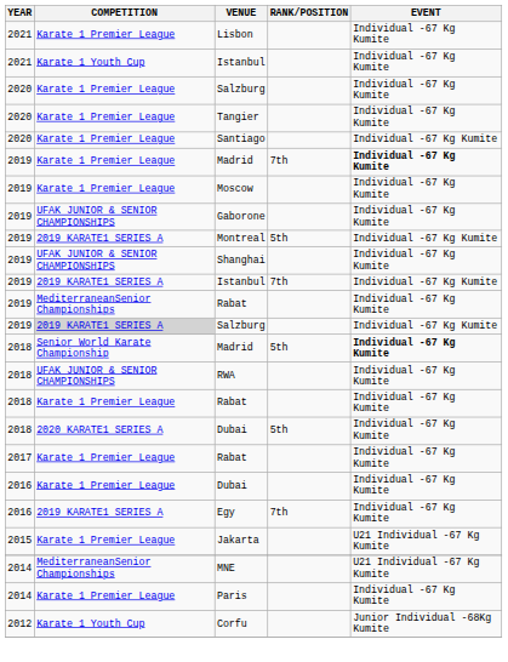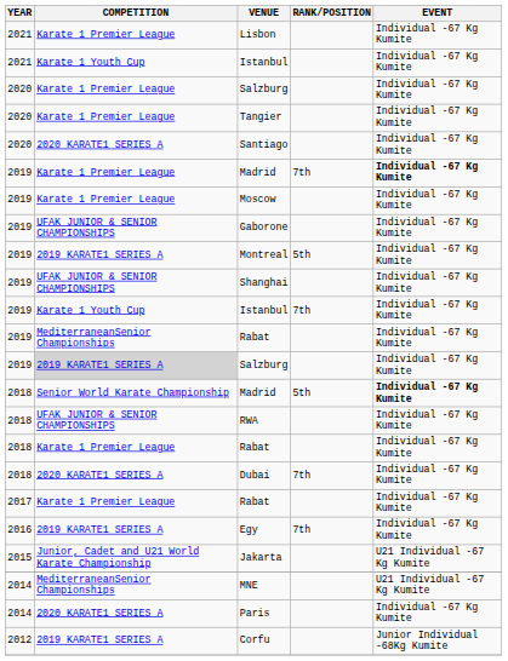 <table class="wikitable sortable" style="font-size: 95%;">
 <tr>
 <th>YEAR</th>
 <th>COMPETITION</th>
 <th>VENUE</th>
 <th>RANK/POSITION</th>
 <th>EVENT</th>
 </tr>
 <tr>
 <td>2021</td>
 <td><a href='#'>Karate 1 Premier League</a></td>
 <td>Lisbon </td>
 <td></td>
 <td>Individual -67 Kg Kumite </td>
 </tr>
 <tr>
 <td>2021</td>
 <td><a href='#'>Karate 1 Youth Cup</a></td>
 <td>Istanbul </td>
 <td></td>
 <td>Individual -67 Kg Kumite </td>
 </tr>
 <tr>
 <td>2020</td>
 <td><a href='#'>Karate 1 Premier League</a></td>
 <td>Salzburg </td>
 <td></td>
 <td>Individual -67 Kg Kumite </td>
 </tr>
 <tr>
 <td>2020</td>
 <td><a href='#'>Karate 1 Premier League</a></td>
 <td>Tangier </td>
 <td></td>
 <td>Individual -67 Kg Kumite </td>
 </tr>
 <tr>
 <td>2020</td>
-<td><a href='#'>Karate 1 Premier League</a></td>
+<td><a href='#'>2020 KARATE1 SERIES A</a></td>
 <td>Santiago </td>
 <td></td>
 <td>Individual -67 Kg Kumite</td>
 </tr>
 <tr>
 <td>2019</td>
 <td><a href='#'>Karate 1 Premier League</a></td>
 <td>Madrid </td>
 <td>7th</td>
 <td><strong>Individual -67 Kg Kumite </strong></td>
 </tr>
 <tr>
 <td>2019</td>
 <td><a href='#'>Karate 1 Premier League</a></td>
 <td>Moscow </td>
 <td></td>
 <td>Individual -67 Kg Kumite </td>
 </tr>
 <tr>
 <td>2019</td>
 <td><a href='#'>UFAK JUNIOR & SENIOR CHAMPIONSHIPS</a></td>
 <td>Gaborone </td>
 <td></td>
 <td>Individual -67 Kg Kumite </td>
 </tr>
 <tr>
 <td>2019</td>
 <td><a href='#'>2019 KARATE1 SERIES A</a></td>
 <td>Montreal </td>
 <td>5th</td>
 <td>Individual -67 Kg Kumite</td>
 </tr>
 <tr>
 <td>2019</td>
 <td><a href='#'>UFAK JUNIOR & SENIOR CHAMPIONSHIPS</a></td>
 <td>Shanghai </td>
 <td></td>
 <td>Individual -67 Kg Kumite </td>
 </tr>
 <tr>
 <td>2019</td>
-<td><a href='#'>2019 KARATE1 SERIES A</a></td>
+<td><a href='#'>Karate 1 Youth Cup</a></td>
 <td>Istanbul </td>
 <td>7th</td>
 <td>Individual -67 Kg Kumite</td>
 </tr>
 <tr>
 <td>2019</td>
 <td><a href='#'>MediterraneanSenior Championships</a></td>
 <td>Rabat </td>
 <td></td>
 <td>Individual -67 Kg Kumite </td>
 </tr>
 <tr>
 <td>2019</td>
 <td style="background: lightgrey;"><a href='#'>2019 KARATE1 SERIES A</a></td>
 <td>Salzburg </td>
 <td></td>
 <td>Individual -67 Kg Kumite</td>
 </tr>
 <tr>
 <td>2018</td>
 <td><a href='#'>Senior World Karate Championship</a></td>
 <td>Madrid </td>
 <td>5th</td>
 <td><strong>Individual -67 Kg Kumite </strong></td>
 </tr>
 <tr>
 <td>2018</td>
 <td><a href='#'>UFAK JUNIOR & SENIOR CHAMPIONSHIPS</a></td>
 <td>RWA </td>
 <td></td>
 <td>Individual -67 Kg Kumite </td>
 </tr>
 <tr>
 <td>2018</td>
 <td><a href='#'>Karate 1 Premier League</a></td>
 <td>Rabat </td>
 <td></td>
 <td>Individual -67 Kg Kumite </td>
 </tr>
 <tr>
 <td>2018</td>
 <td><a href='#'>2020 KARATE1 SERIES A</a></td>
 <td>Dubai </td>
-<td>5th</td>
+<td>7th</td>
 <td>Individual -67 Kg Kumite </td>
 </tr>
 <tr>
 <td>2017</td>
 <td><a href='#'>Karate 1 Premier League</a></td>
 <td>Rabat </td>
-<td></td>
-<td>Individual -67 Kg Kumite </td>
-</tr>
-<tr>
-<td>2016</td>
-<td><a href='#'>Karate 1 Premier League</a></td>
-<td>Dubai </td>
 <td></td>
 <td>Individual -67 Kg Kumite </td>
 </tr>
 <tr>
 <td>2016</td>
 <td><a href='#'>2019 KARATE1 SERIES A</a></td>
 <td>Egy </td>
 <td>7th</td>
 <td>Individual -67 Kg Kumite </td>
 </tr>
 <tr>
 <td>2015</td>
-<td><a href='#'>Karate 1 Premier League</a></td>
+<td><a href='#'>Junior, Cadet and U21 World Karate Championship</a></td>
 <td>Jakarta </td>
 <td></td>
 <td>U21 Individual -67 Kg Kumite </td>
 </tr>
 <tr>
 </tr>
 <tr>
 <td>2014</td>
 <td><a href='#'>MediterraneanSenior Championships</a></td>
 <td>MNE </td>
 <td></td>
 <td>U21 Individual -67 Kg Kumite </td>
 </tr>
 <tr>
 <td>2014</td>
-<td><a href='#'>Karate 1 Premier League</a></td>
+<td><a href='#'>2020 KARATE1 SERIES A</a></td>
 <td>Paris </td>
 <td></td>
 <td>Individual -67 Kg Kumite </td>
 </tr>
 <tr>
 <td>2012</td>
-<td><a href='#'>Karate 1 Youth Cup</a></td>
+<td><a href='#'>2019 KARATE1 SERIES A</a></td>
 <td>Corfu </td>
 <td></td>
 <td>Junior Individual -68Kg Kumite </td>
 </tr>
 <tr>
 </tr>
 </table>
